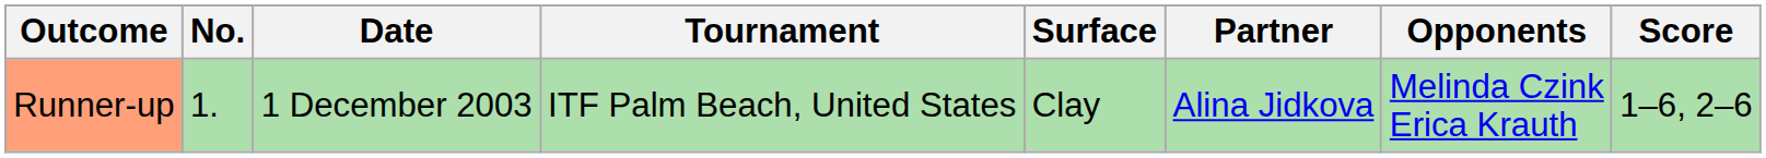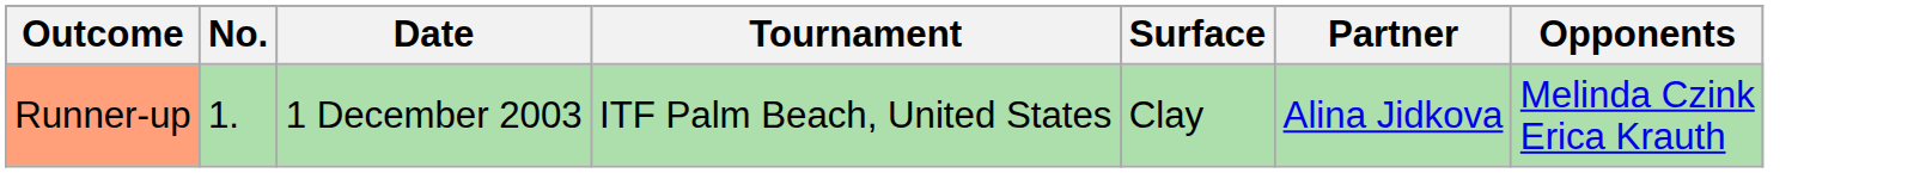 <table class="sortable wikitable">
 <tr>
 <th>Outcome</th>
 <th>No.</th>
 <th>Date</th>
 <th>Tournament</th>
 <th>Surface</th>
 <th>Partner</th>
 <th>Opponents</th>
-<th>Score</th>
 </tr>
 <tr bgcolor=ADDFAD>
 <td bgcolor=FFA07A>Runner-up</td>
 <td>1.</td>
 <td>1 December 2003</td>
 <td>ITF Palm Beach, United States</td>
 <td>Clay</td>
 <td> <a href='#'>Alina Jidkova</a></td>
 <td> <a href='#'>Melinda Czink</a> <br>  <a href='#'>Erica Krauth</a></td>
-<td>1–6, 2–6</td>
 </tr>
 </table>
